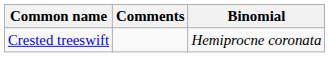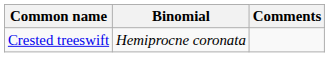 <table class="wikitable">
 <tr>
 <th>Common name</th>
+<th>Binomial</th>
 <th>Comments</th>
-<th>Binomial</th>
 </tr>
 <tr>
 <td><a href='#'>Crested treeswift</a></td>
+<td><em>Hemiprocne coronata</em></td>
 <td></td>
-<td><em>Hemiprocne coronata</em></td>
 </tr>
 </table>
